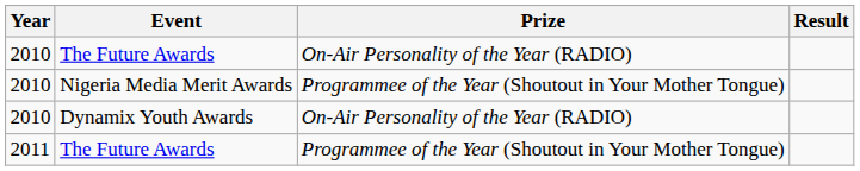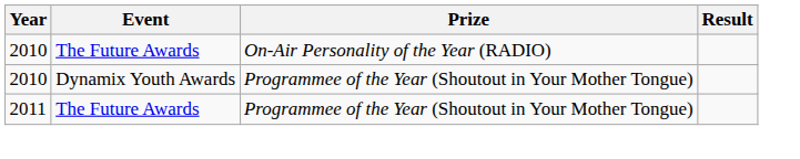 <table class="wikitable">
 <tr>
 <th>Year</th>
 <th>Event</th>
 <th>Prize</th>
 <th>Result</th>
 </tr>
 <tr>
 <td>2010</td>
 <td><a href='#'>The Future Awards</a></td>
 <td><em>On-Air Personality of the Year</em> (RADIO)</td>
 <td></td>
 </tr>
 <tr>
 <td>2010</td>
-<td>Nigeria Media Merit Awards</td>
+<td>Dynamix Youth Awards</td>
 <td><em>Programmee of the Year</em> (Shoutout in Your Mother Tongue)</td>
-<td></td>
-</tr>
-<tr>
-<td>2010</td>
-<td>Dynamix Youth Awards</td>
-<td><em>On-Air Personality of the Year</em> (RADIO)</td>
 <td></td>
 </tr>
 <tr>
 <td>2011</td>
 <td><a href='#'>The Future Awards</a></td>
 <td><em>Programmee of the Year</em> (Shoutout in Your Mother Tongue)</td>
 <td></td>
 </tr>
 </table>
